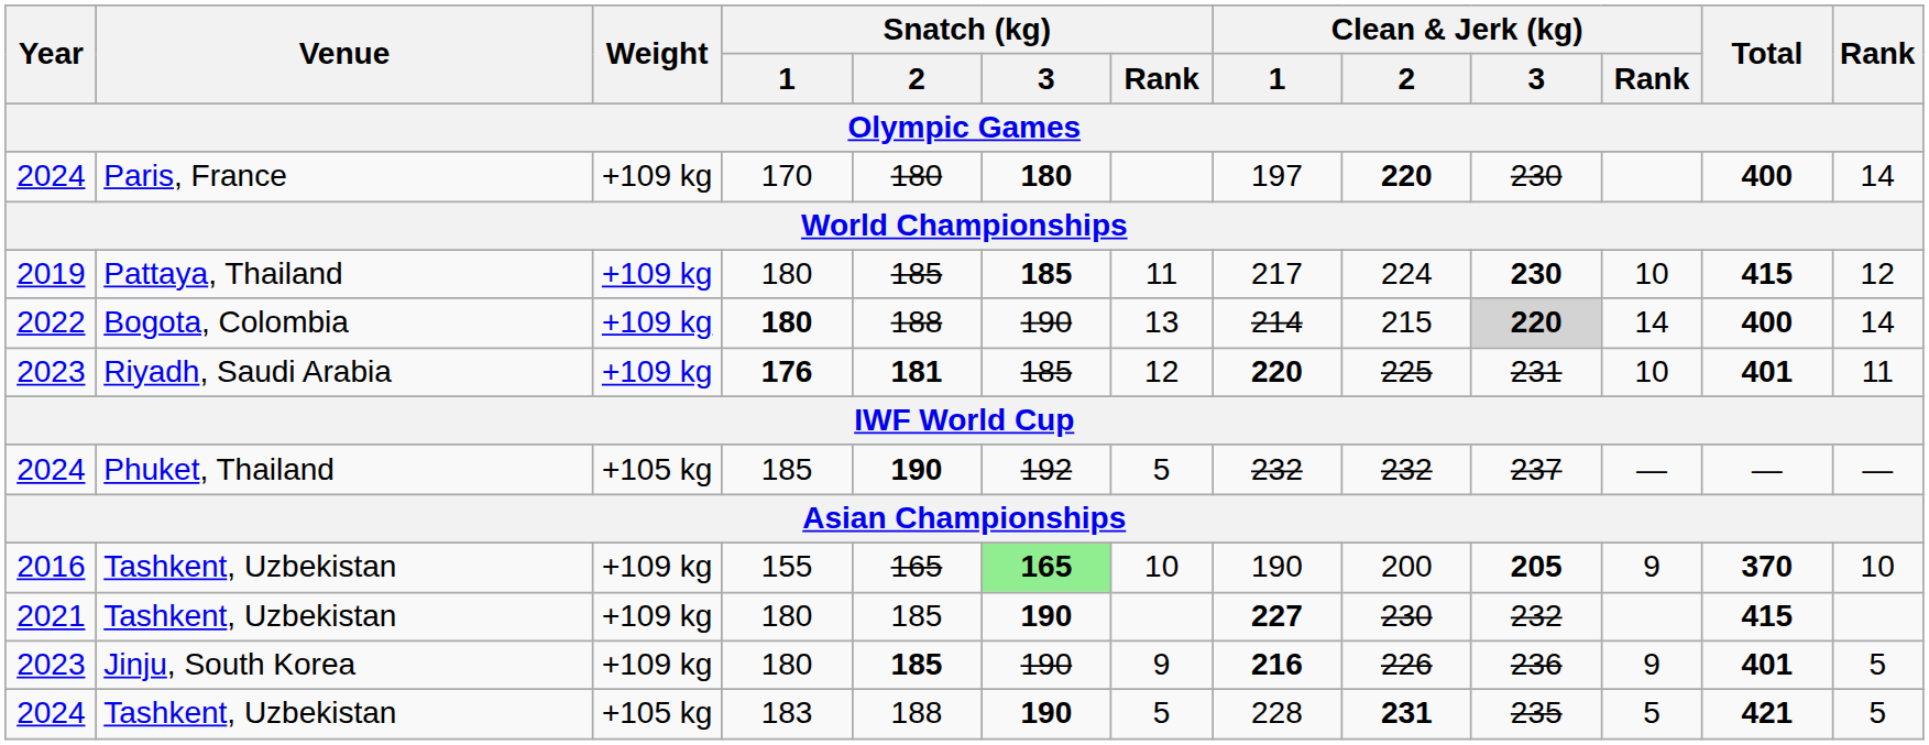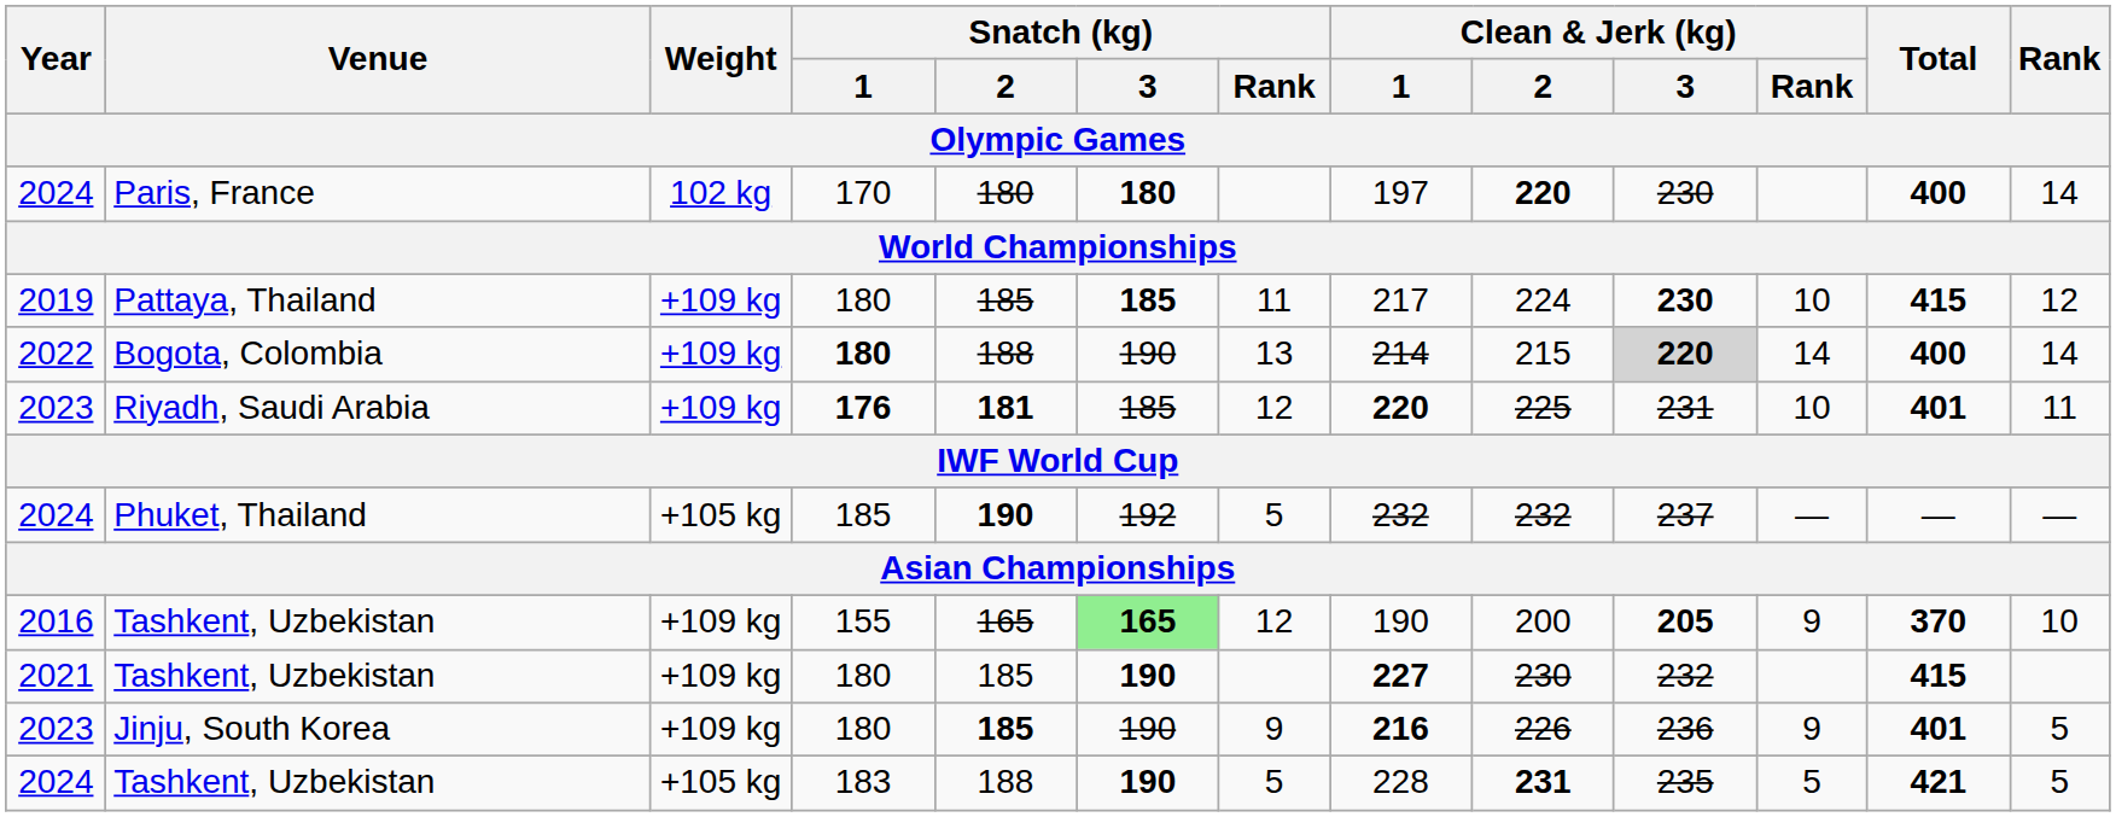 <table class="wikitable" style="text-align:center;">
 <tr>
 <th rowspan=2 width=40>Year</th>
 <th rowspan=2 width=250>Venue</th>
 <th rowspan=2 width=60>Weight</th>
 <th colspan=4>Snatch (kg)</th>
 <th colspan=4>Clean & Jerk (kg)</th>
 <th rowspan=2 width=60>Total</th>
 <th rowspan=2 width=40>Rank</th>
 </tr>
 <tr>
 <th width=60>1</th>
 <th width=60>2</th>
 <th width=60>3</th>
 <th width=45>Rank</th>
 <th width=60>1</th>
 <th width=60>2</th>
 <th width=60>3</th>
 <th width=45>Rank</th>
 </tr>
 <tr>
 <th colspan=13><a href='#'>Olympic Games</a></th>
 </tr>
 <tr>
 <td><a href='#'>2024</a></td>
 <td align=left><a href='#'>Paris</a>, France</td>
-<td>+109 kg</td>
+<td><a href='#'>102 kg</a></td>
 <td>170</td>
 <td><s>180</s></td>
 <td><strong>180</strong></td>
 <td></td>
 <td>197</td>
 <td><strong>220</strong></td>
 <td><s>230</s></td>
 <td></td>
 <td><strong>400</strong></td>
 <td>14</td>
 </tr>
 <tr>
 <th colspan=13><a href='#'>World Championships</a></th>
 </tr>
 <tr>
 <td><a href='#'>2019</a></td>
 <td align=left><a href='#'>Pattaya</a>, Thailand</td>
 <td><a href='#'>+109 kg</a></td>
 <td>180</td>
 <td><s>185</s></td>
 <td><strong>185</strong></td>
 <td>11</td>
 <td>217</td>
 <td>224</td>
 <td><strong>230</strong></td>
 <td>10</td>
 <td><strong>415</strong></td>
 <td>12</td>
 </tr>
 <tr>
 <td><a href='#'>2022</a></td>
 <td align=left><a href='#'>Bogota</a>, Colombia</td>
 <td><a href='#'>+109 kg</a></td>
 <td><strong>180</strong></td>
 <td><s>188</s></td>
 <td><s>190</s></td>
 <td>13</td>
 <td><s>214</s></td>
 <td>215</td>
 <td style="background: lightgrey;"><strong>220</strong></td>
 <td>14</td>
 <td><strong>400</strong></td>
 <td>14</td>
 </tr>
 <tr>
 <td><a href='#'>2023</a></td>
 <td align=left><a href='#'>Riyadh</a>, Saudi Arabia</td>
 <td><a href='#'>+109 kg</a></td>
 <td><strong>176</strong></td>
 <td><strong>181</strong></td>
 <td><s>185</s></td>
 <td>12</td>
 <td><strong>220</strong></td>
 <td><s>225</s></td>
 <td><s>231</s></td>
 <td>10</td>
 <td><strong>401</strong></td>
 <td>11</td>
 </tr>
 <tr>
 <th colspan=13><a href='#'>IWF World Cup</a></th>
 </tr>
 <tr>
 <td><a href='#'>2024</a></td>
 <td align=left><a href='#'>Phuket</a>, Thailand</td>
 <td>+105 kg</td>
 <td>185</td>
 <td><strong>190</strong></td>
 <td><s>192</s></td>
 <td>5</td>
 <td><s>232</s></td>
 <td><s>232</s></td>
 <td><s>237</s></td>
 <td>—</td>
 <td>—</td>
 <td>—</td>
 </tr>
 <tr>
 <th colspan=13><a href='#'>Asian Championships</a></th>
 </tr>
 <tr>
 <td><a href='#'>2016</a></td>
 <td align=left><a href='#'>Tashkent</a>, Uzbekistan</td>
 <td>+109 kg</td>
 <td>155</td>
 <td><s>165</s></td>
 <td style="background: lightgreen;"><strong>165</strong></td>
-<td>10</td>
+<td>12</td>
 <td>190</td>
 <td>200</td>
 <td><strong>205</strong></td>
 <td>9</td>
 <td><strong>370</strong></td>
 <td>10</td>
 </tr>
 <tr>
 <td><a href='#'>2021</a></td>
 <td align=left><a href='#'>Tashkent</a>, Uzbekistan</td>
 <td>+109 kg</td>
 <td>180</td>
 <td>185</td>
 <td><strong>190</strong></td>
 <td></td>
 <td><strong>227</strong></td>
 <td><s>230</s></td>
 <td><s>232</s></td>
 <td></td>
 <td><strong>415</strong></td>
 <td></td>
 </tr>
 <tr>
 <td><a href='#'>2023</a></td>
 <td align=left><a href='#'>Jinju</a>, South Korea</td>
 <td>+109 kg</td>
 <td>180</td>
 <td><strong>185</strong></td>
 <td><s>190</s></td>
 <td>9</td>
 <td><strong>216</strong></td>
 <td><s>226</s></td>
 <td><s>236</s></td>
 <td>9</td>
 <td><strong>401</strong></td>
 <td>5</td>
 </tr>
 <tr>
 <td><a href='#'>2024</a></td>
 <td align=left><a href='#'>Tashkent</a>, Uzbekistan</td>
 <td>+105 kg</td>
 <td>183</td>
 <td>188</td>
 <td><strong>190</strong></td>
 <td>5</td>
 <td>228</td>
 <td><strong>231</strong></td>
 <td><s>235</s></td>
 <td>5</td>
 <td><strong>421</strong></td>
 <td>5</td>
 </tr>
 </table>
